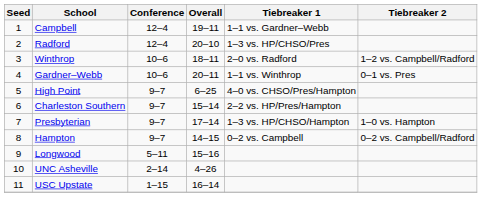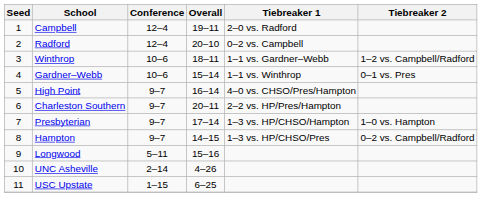 <table class="wikitable" style="white-space:nowrap; font-size:95%;text-align:center">
 <tr>
 <th>Seed</th>
 <th>School</th>
 <th>Conference</th>
 <th>Overall</th>
 <th>Tiebreaker 1</th>
 <th>Tiebreaker 2</th>
 </tr>
 <tr>
 <td>1</td>
 <td align=left><a href='#'>Campbell</a></td>
 <td>12–4</td>
 <td>19–11</td>
-<td align=left>1–1 vs. Gardner–Webb</td>
+<td align=left>2–0 vs. Radford</td>
 <td></td>
 </tr>
 <tr>
 <td>2</td>
 <td align=left><a href='#'>Radford</a></td>
 <td>12–4</td>
 <td>20–10</td>
-<td align=left>1–3 vs. HP/CHSO/Pres</td>
+<td align=left>0–2 vs. Campbell</td>
 <td></td>
 </tr>
 <tr>
 <td>3</td>
 <td align=left><a href='#'>Winthrop</a></td>
 <td>10–6</td>
 <td>18–11</td>
-<td align=left>2–0 vs. Radford</td>
+<td align=left>1–1 vs. Gardner–Webb</td>
 <td>1–2 vs. Campbell/Radford</td>
 </tr>
 <tr>
 <td>4</td>
 <td align=left><a href='#'>Gardner–Webb</a></td>
 <td>10–6</td>
-<td>20–11</td>
+<td>15–14</td>
 <td align=left>1–1 vs. Winthrop</td>
 <td align=left>0–1 vs. Pres</td>
 </tr>
 <tr>
 <td>5</td>
 <td align=left><a href='#'>High Point</a></td>
 <td>9–7</td>
-<td>6–25</td>
+<td>16–14</td>
 <td align=left>4–0 vs. CHSO/Pres/Hampton</td>
 <td></td>
 </tr>
 <tr>
 <td>6</td>
 <td align=left><a href='#'>Charleston Southern</a></td>
 <td>9–7</td>
-<td>15–14</td>
+<td>20–11</td>
 <td align=left>2–2 vs. HP/Pres/Hampton</td>
 <td></td>
 </tr>
 <tr>
 <td>7</td>
 <td align=left><a href='#'>Presbyterian</a></td>
 <td>9–7</td>
 <td>17–14</td>
 <td align=left>1–3 vs. HP/CHSO/Hampton</td>
 <td align=left>1–0 vs. Hampton</td>
 </tr>
 <tr>
 <td>8</td>
 <td align=left><a href='#'>Hampton</a></td>
 <td>9–7</td>
 <td>14–15</td>
-<td align=left>0–2 vs. Campbell</td>
+<td align=left>1–3 vs. HP/CHSO/Pres</td>
 <td>0–2 vs. Campbell/Radford</td>
 </tr>
 <tr>
 <td>9</td>
 <td align=left><a href='#'>Longwood</a></td>
 <td>5–11</td>
 <td>15–16</td>
 <td align=left></td>
 <td></td>
 </tr>
 <tr>
 <td>10</td>
 <td align=left><a href='#'>UNC Asheville</a></td>
 <td>2–14</td>
 <td>4–26</td>
 <td align=left></td>
 <td></td>
 </tr>
 <tr>
 <td>11</td>
 <td align=left><a href='#'>USC Upstate</a></td>
 <td>1–15</td>
-<td>16–14</td>
+<td>6–25</td>
 <td align=left></td>
 <td></td>
 </tr>
 <tr>
 </tr>
 </table>
